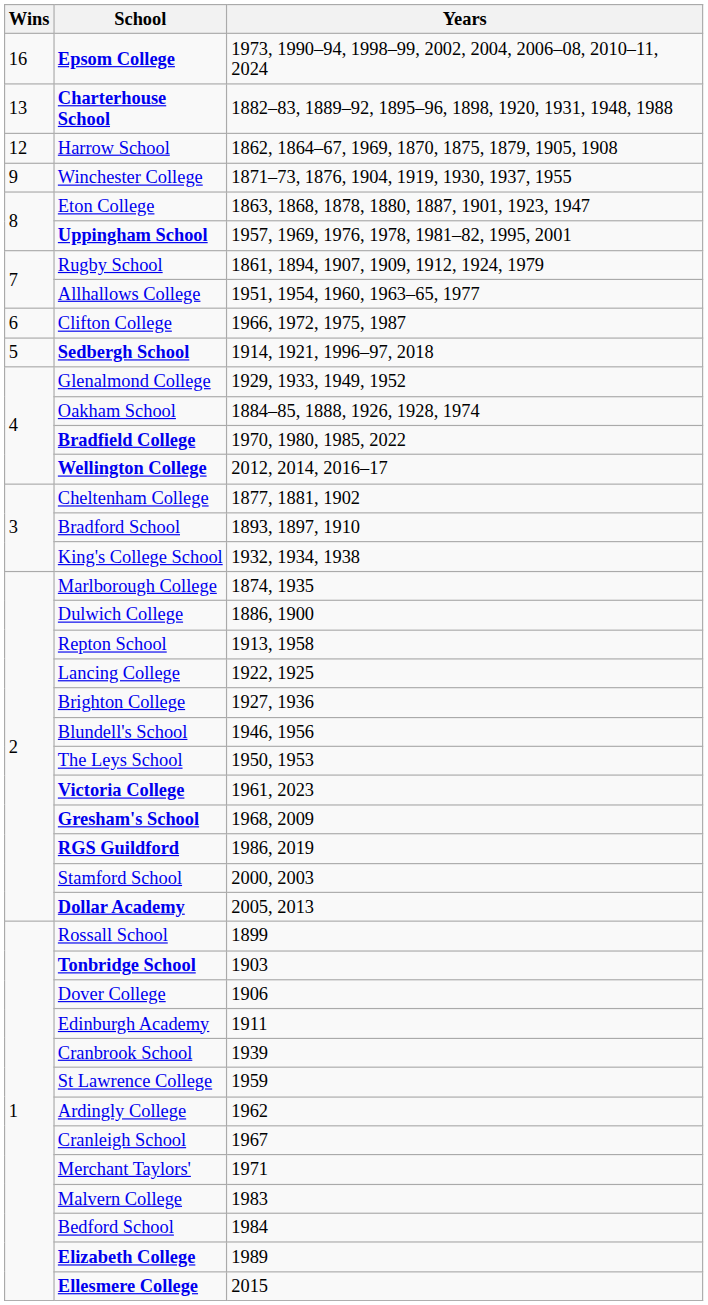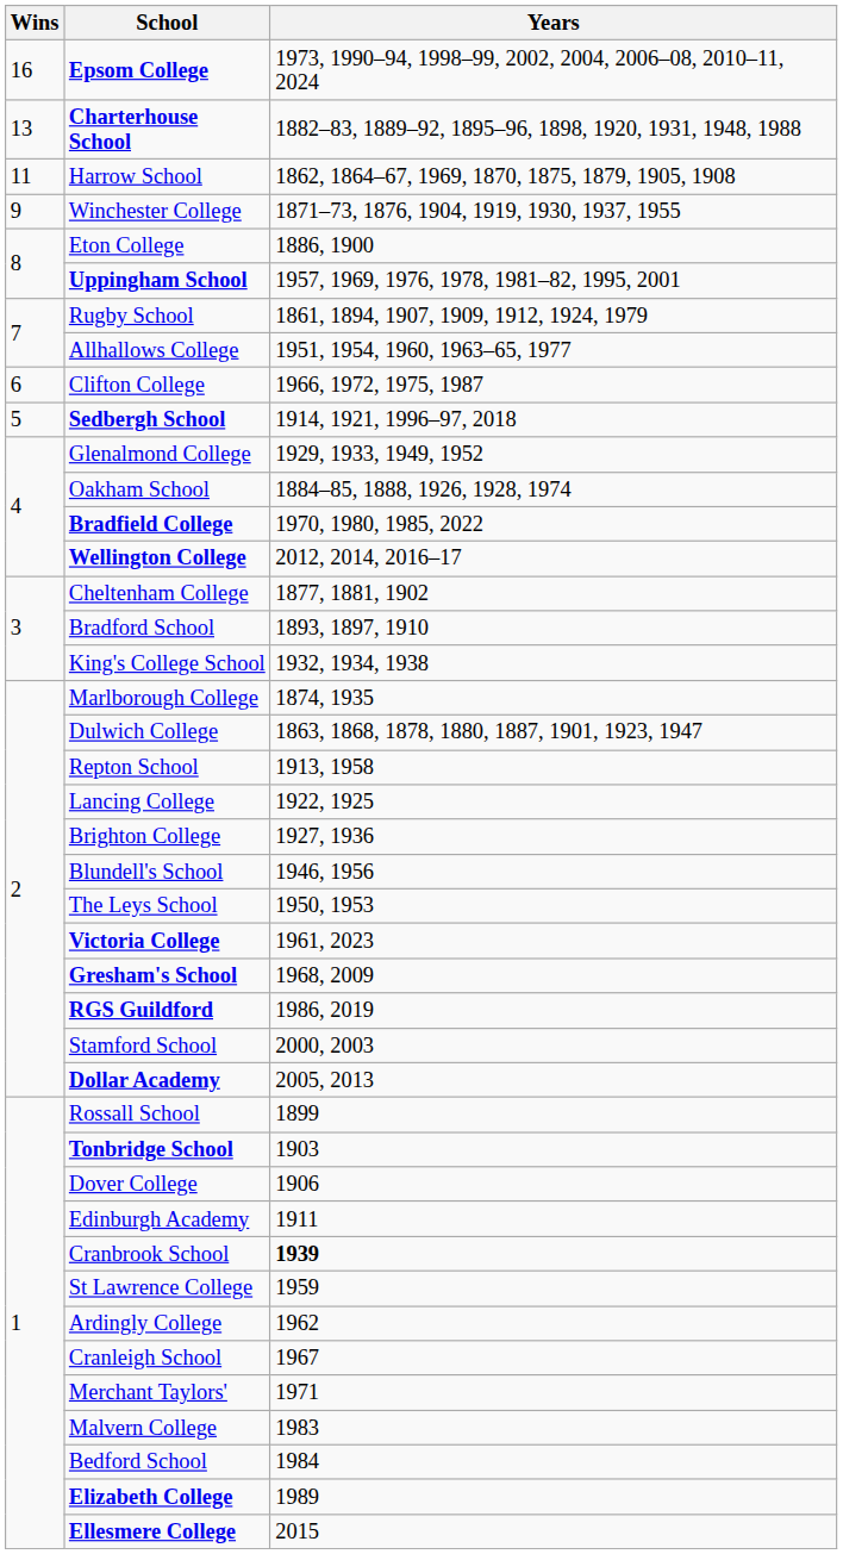 <table class="wikitable" style="text-align: left;">
 <tr>
 <th>Wins</th>
 <th>School</th>
 <th>Years</th>
 </tr>
 <tr>
 <td>16</td>
 <td><strong><a href='#'>Epsom College</a></strong></td>
 <td>1973, 1990–94, 1998–99, 2002, 2004, 2006–08, 2010–11, 2024</td>
 </tr>
 <tr>
 <td>13</td>
 <td><strong><a href='#'>Charterhouse School</a></strong></td>
 <td>1882–83, 1889–92, 1895–96, 1898, 1920, 1931, 1948, 1988</td>
 </tr>
 <tr>
-<td>12</td>
+<td>11</td>
 <td><a href='#'>Harrow School</a></td>
 <td>1862, 1864–67, 1969, 1870, 1875, 1879, 1905, 1908</td>
 </tr>
 <tr>
 <td>9</td>
 <td><a href='#'>Winchester College</a></td>
 <td>1871–73, 1876, 1904, 1919, 1930, 1937, 1955</td>
 </tr>
 <tr>
 <td rowspan="2">8</td>
 <td><a href='#'>Eton College</a></td>
-<td>1863, 1868, 1878, 1880, 1887, 1901, 1923, 1947</td>
+<td>1886, 1900</td>
 </tr>
 <tr>
 <td><strong><a href='#'>Uppingham School</a></strong></td>
 <td>1957, 1969, 1976, 1978, 1981–82, 1995, 2001</td>
 </tr>
 <tr>
 <td rowspan="2">7</td>
 <td><a href='#'>Rugby School</a></td>
 <td>1861, 1894, 1907, 1909, 1912, 1924, 1979</td>
 </tr>
 <tr>
 <td><a href='#'>Allhallows College</a></td>
 <td>1951, 1954, 1960, 1963–65, 1977</td>
 </tr>
 <tr>
 <td>6</td>
 <td><a href='#'>Clifton College</a></td>
 <td>1966, 1972, 1975, 1987</td>
 </tr>
 <tr>
 <td>5</td>
 <td><strong><a href='#'>Sedbergh School</a></strong></td>
 <td>1914, 1921, 1996–97, 2018</td>
 </tr>
 <tr>
 <td rowspan="4">4</td>
 <td><a href='#'>Glenalmond College</a></td>
 <td>1929, 1933, 1949, 1952</td>
 </tr>
 <tr>
 <td><a href='#'>Oakham School</a></td>
 <td>1884–85, 1888, 1926, 1928, 1974</td>
 </tr>
 <tr>
 <td><strong><a href='#'>Bradfield College</a></strong></td>
 <td>1970, 1980, 1985, 2022</td>
 </tr>
 <tr>
 <td><strong><a href='#'>Wellington College</a></strong></td>
 <td>2012, 2014, 2016–17</td>
 </tr>
 <tr>
 <td rowspan="3">3</td>
 <td><a href='#'>Cheltenham College</a></td>
 <td>1877, 1881, 1902</td>
 </tr>
 <tr>
 <td><a href='#'>Bradford School</a></td>
 <td>1893, 1897, 1910</td>
 </tr>
 <tr>
 <td><a href='#'>King's College School</a></td>
 <td>1932, 1934, 1938</td>
 </tr>
 <tr>
 <td rowspan="12">2</td>
 <td><a href='#'>Marlborough College</a></td>
 <td>1874, 1935</td>
 </tr>
 <tr>
 <td><a href='#'>Dulwich College</a></td>
-<td>1886, 1900</td>
+<td>1863, 1868, 1878, 1880, 1887, 1901, 1923, 1947</td>
 </tr>
 <tr>
 <td><a href='#'>Repton School</a></td>
 <td>1913, 1958</td>
 </tr>
 <tr>
 <td><a href='#'>Lancing College</a></td>
 <td>1922, 1925</td>
 </tr>
 <tr>
 <td><a href='#'>Brighton College</a></td>
 <td>1927, 1936</td>
 </tr>
 <tr>
 <td><a href='#'>Blundell's School</a></td>
 <td>1946, 1956</td>
 </tr>
 <tr>
 <td><a href='#'>The Leys School</a></td>
 <td>1950, 1953</td>
 </tr>
 <tr>
 <td><strong><a href='#'>Victoria College</a></strong></td>
 <td>1961, 2023</td>
 </tr>
 <tr>
 <td><strong><a href='#'>Gresham's School</a></strong></td>
 <td>1968, 2009</td>
 </tr>
 <tr>
 <td><strong><a href='#'>RGS Guildford</a></strong></td>
 <td>1986, 2019</td>
 </tr>
 <tr>
 <td><a href='#'>Stamford School</a></td>
 <td>2000, 2003</td>
 </tr>
 <tr>
 <td><strong><a href='#'>Dollar Academy</a></strong></td>
 <td>2005, 2013</td>
 </tr>
 <tr>
 <td rowspan="13">1</td>
 <td><a href='#'>Rossall School</a></td>
 <td>1899</td>
 </tr>
 <tr>
 <td><strong><a href='#'>Tonbridge School</a></strong></td>
 <td>1903</td>
 </tr>
 <tr>
 <td><a href='#'>Dover College</a></td>
 <td>1906</td>
 </tr>
 <tr>
 <td><a href='#'>Edinburgh Academy</a></td>
 <td>1911</td>
 </tr>
 <tr>
 <td><a href='#'>Cranbrook School</a></td>
-<td>1939</td>
+<td><strong>1939</strong></td>
 </tr>
 <tr>
 <td><a href='#'>St Lawrence College</a></td>
 <td>1959</td>
 </tr>
 <tr>
 <td><a href='#'>Ardingly College</a></td>
 <td>1962</td>
 </tr>
 <tr>
 <td><a href='#'>Cranleigh School</a></td>
 <td>1967</td>
 </tr>
 <tr>
 <td><a href='#'>Merchant Taylors'</a></td>
 <td>1971</td>
 </tr>
 <tr>
 <td><a href='#'>Malvern College</a></td>
 <td>1983</td>
 </tr>
 <tr>
 <td><a href='#'>Bedford School</a></td>
 <td>1984</td>
 </tr>
 <tr>
 <td><strong><a href='#'>Elizabeth College</a></strong></td>
 <td>1989</td>
 </tr>
 <tr>
 <td><strong><a href='#'>Ellesmere College</a></strong></td>
 <td>2015</td>
 </tr>
 </table>
